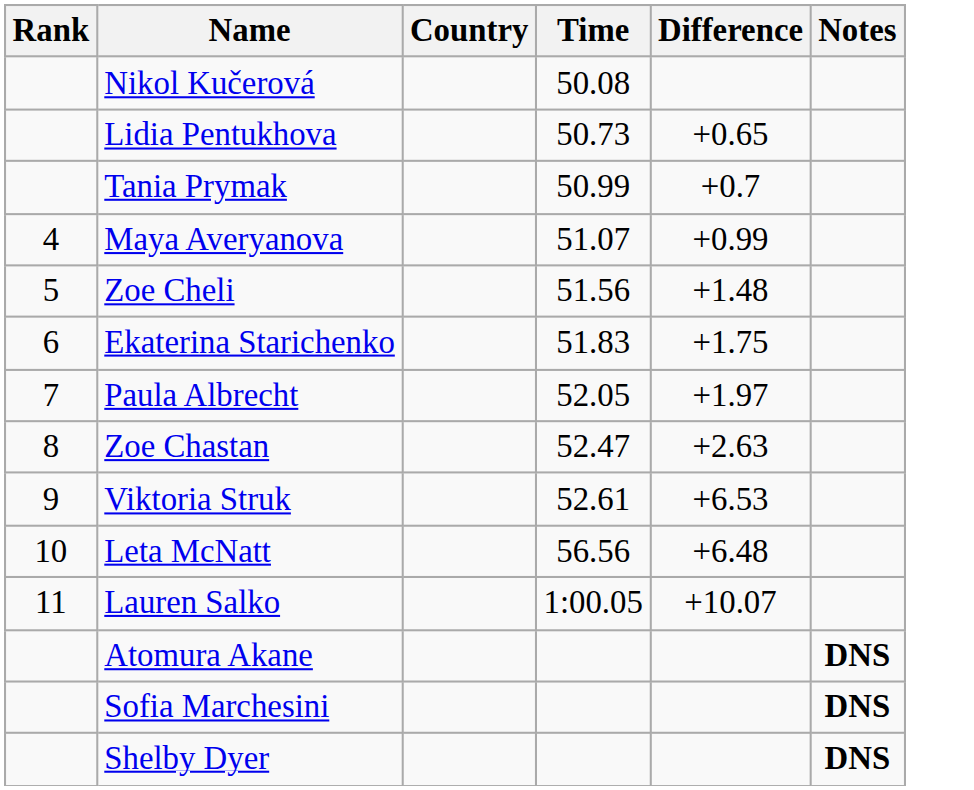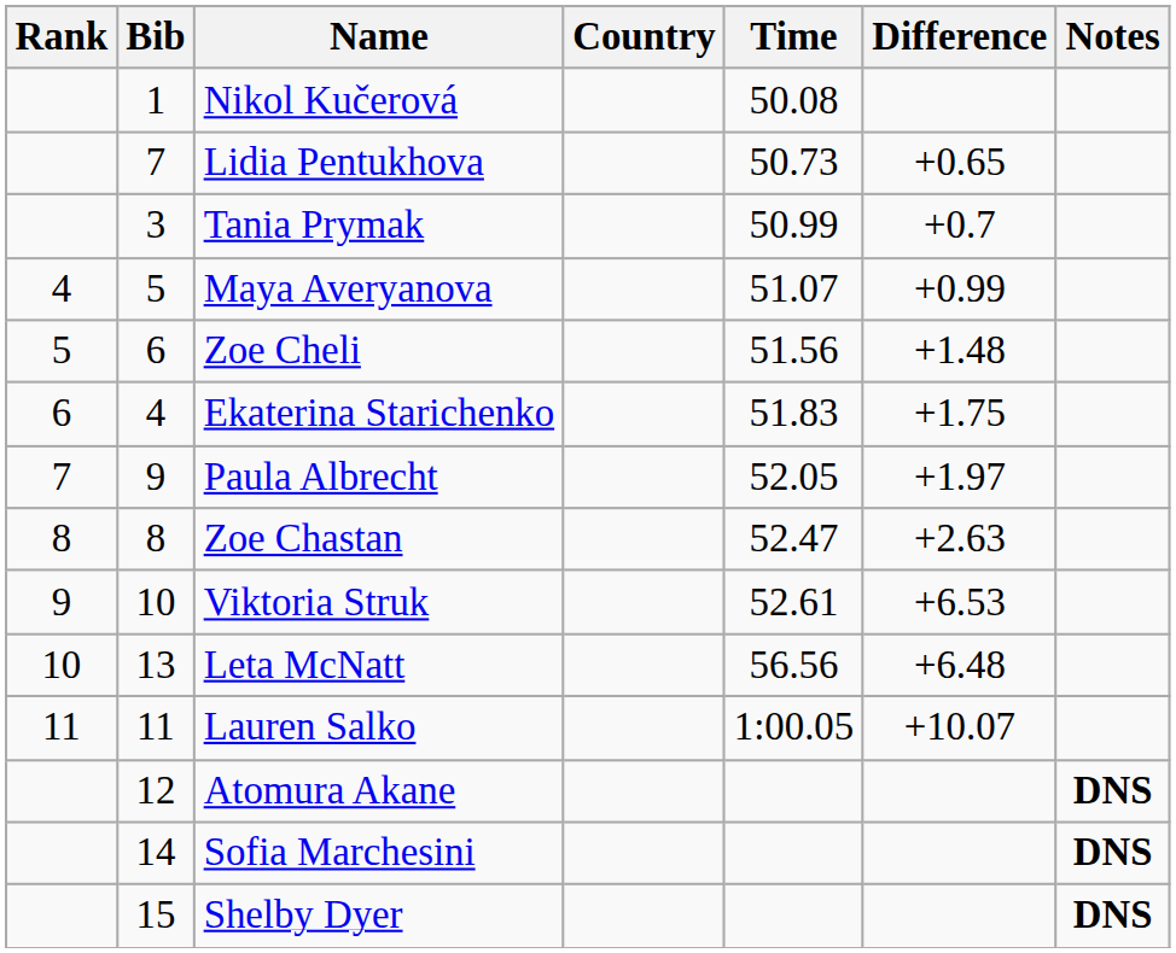 <table class="wikitable sortable" style="text-align:center">
 <tr>
 <th>Rank</th>
+<th>Bib</th>
 <th>Name</th>
 <th>Country</th>
 <th>Time</th>
 <th>Difference</th>
 <th>Notes</th>
 </tr>
 <tr>
 <td></td>
+<td>1</td>
 <td align=left><a href='#'>Nikol Kučerová</a></td>
 <td align=left></td>
 <td>50.08</td>
 <td></td>
 <td></td>
 </tr>
 <tr>
 <td></td>
+<td>7</td>
 <td align=left><a href='#'>Lidia Pentukhova</a></td>
 <td align=left></td>
 <td>50.73</td>
 <td>+0.65</td>
 <td></td>
 </tr>
 <tr>
 <td></td>
+<td>3</td>
 <td align=left><a href='#'>Tania Prymak</a></td>
 <td align=left></td>
 <td>50.99</td>
 <td>+0.7</td>
 <td></td>
 </tr>
 <tr>
 <td>4</td>
+<td>5</td>
 <td align=left><a href='#'>Maya Averyanova</a></td>
 <td align=left></td>
 <td>51.07</td>
 <td>+0.99</td>
 <td></td>
 </tr>
 <tr>
 <td>5</td>
+<td>6</td>
 <td align=left><a href='#'>Zoe Cheli</a></td>
 <td align=left></td>
 <td>51.56</td>
 <td>+1.48</td>
 <td></td>
 </tr>
 <tr>
 <td>6</td>
+<td>4</td>
 <td align=left><a href='#'>Ekaterina Starichenko</a></td>
 <td align=left></td>
 <td>51.83</td>
 <td>+1.75</td>
 <td></td>
 </tr>
 <tr>
 <td>7</td>
+<td>9</td>
 <td align=left><a href='#'>Paula Albrecht</a></td>
 <td align=left></td>
 <td>52.05</td>
 <td>+1.97</td>
 <td></td>
 </tr>
 <tr>
+<td>8</td>
 <td>8</td>
 <td align=left><a href='#'>Zoe Chastan</a></td>
 <td align=left></td>
 <td>52.47</td>
 <td>+2.63</td>
 <td></td>
 </tr>
 <tr>
 <td>9</td>
+<td>10</td>
 <td align=left><a href='#'>Viktoria Struk</a></td>
 <td align=left></td>
 <td>52.61</td>
 <td>+6.53</td>
 <td></td>
 </tr>
 <tr>
 <td>10</td>
+<td>13</td>
 <td align=left><a href='#'>Leta McNatt</a></td>
 <td align=left></td>
 <td>56.56</td>
 <td>+6.48</td>
 <td></td>
 </tr>
 <tr>
+<td>11</td>
 <td>11</td>
 <td align=left><a href='#'>Lauren Salko</a></td>
 <td align=left></td>
 <td>1:00.05</td>
 <td>+10.07</td>
 <td></td>
 </tr>
 <tr>
 <td></td>
+<td>12</td>
 <td align=left><a href='#'>Atomura Akane</a></td>
 <td align=left></td>
 <td></td>
 <td></td>
 <td><strong>DNS</strong></td>
 </tr>
 <tr>
 <td></td>
+<td>14</td>
 <td align=left><a href='#'>Sofia Marchesini</a></td>
 <td align=left></td>
 <td></td>
 <td></td>
 <td><strong>DNS</strong></td>
 </tr>
 <tr>
 <td></td>
+<td>15</td>
 <td align=left><a href='#'>Shelby Dyer</a></td>
 <td align=left></td>
 <td></td>
 <td></td>
 <td><strong>DNS</strong></td>
 </tr>
 </table>
